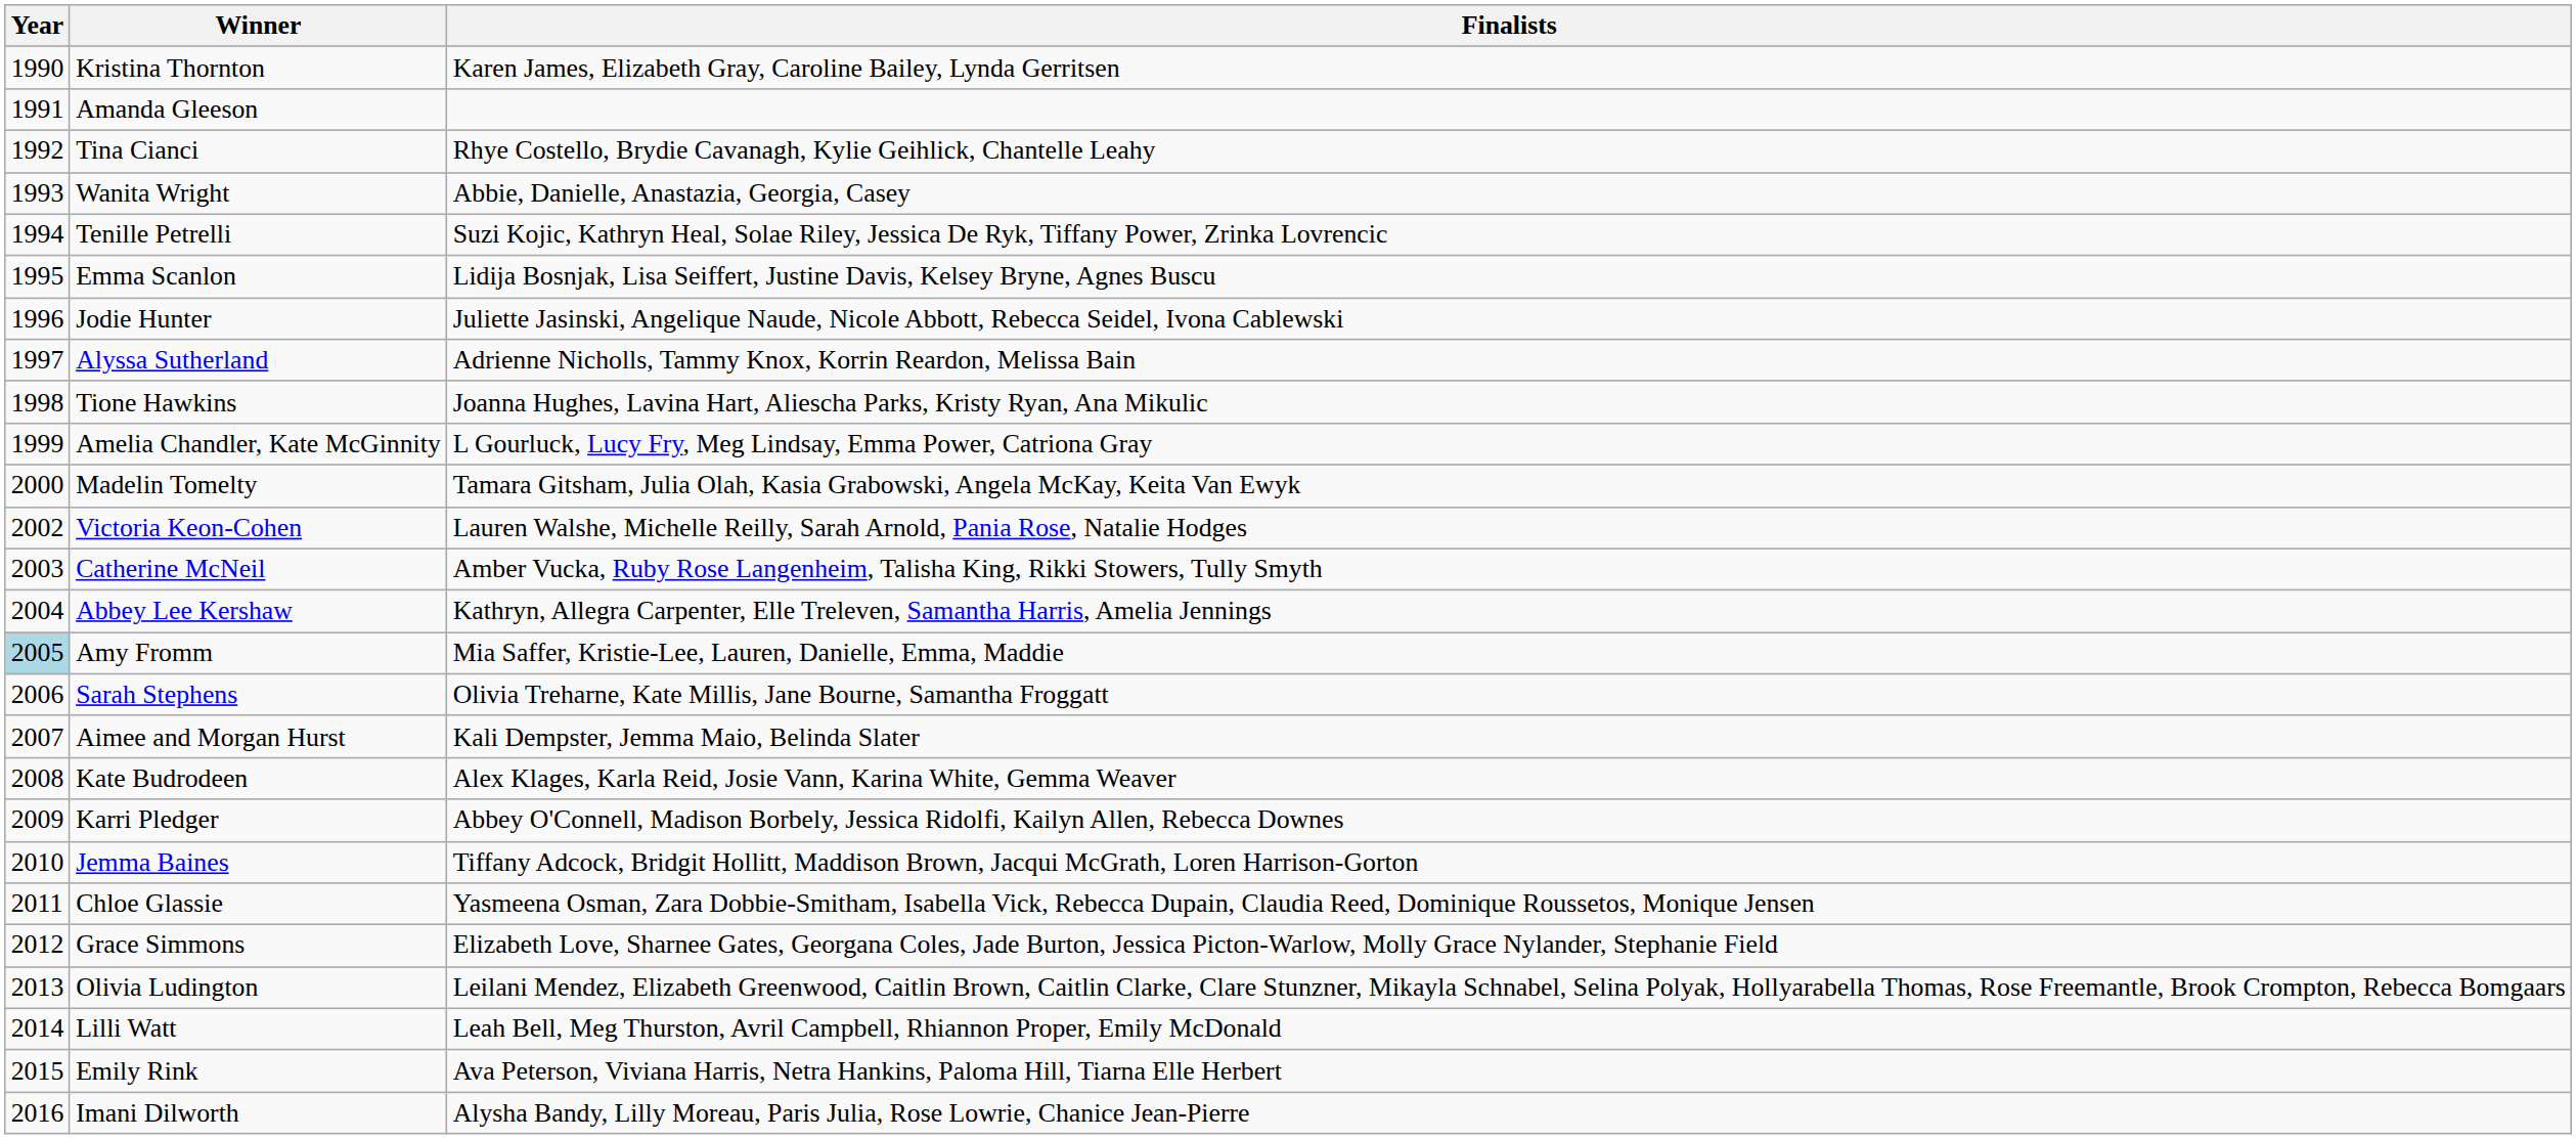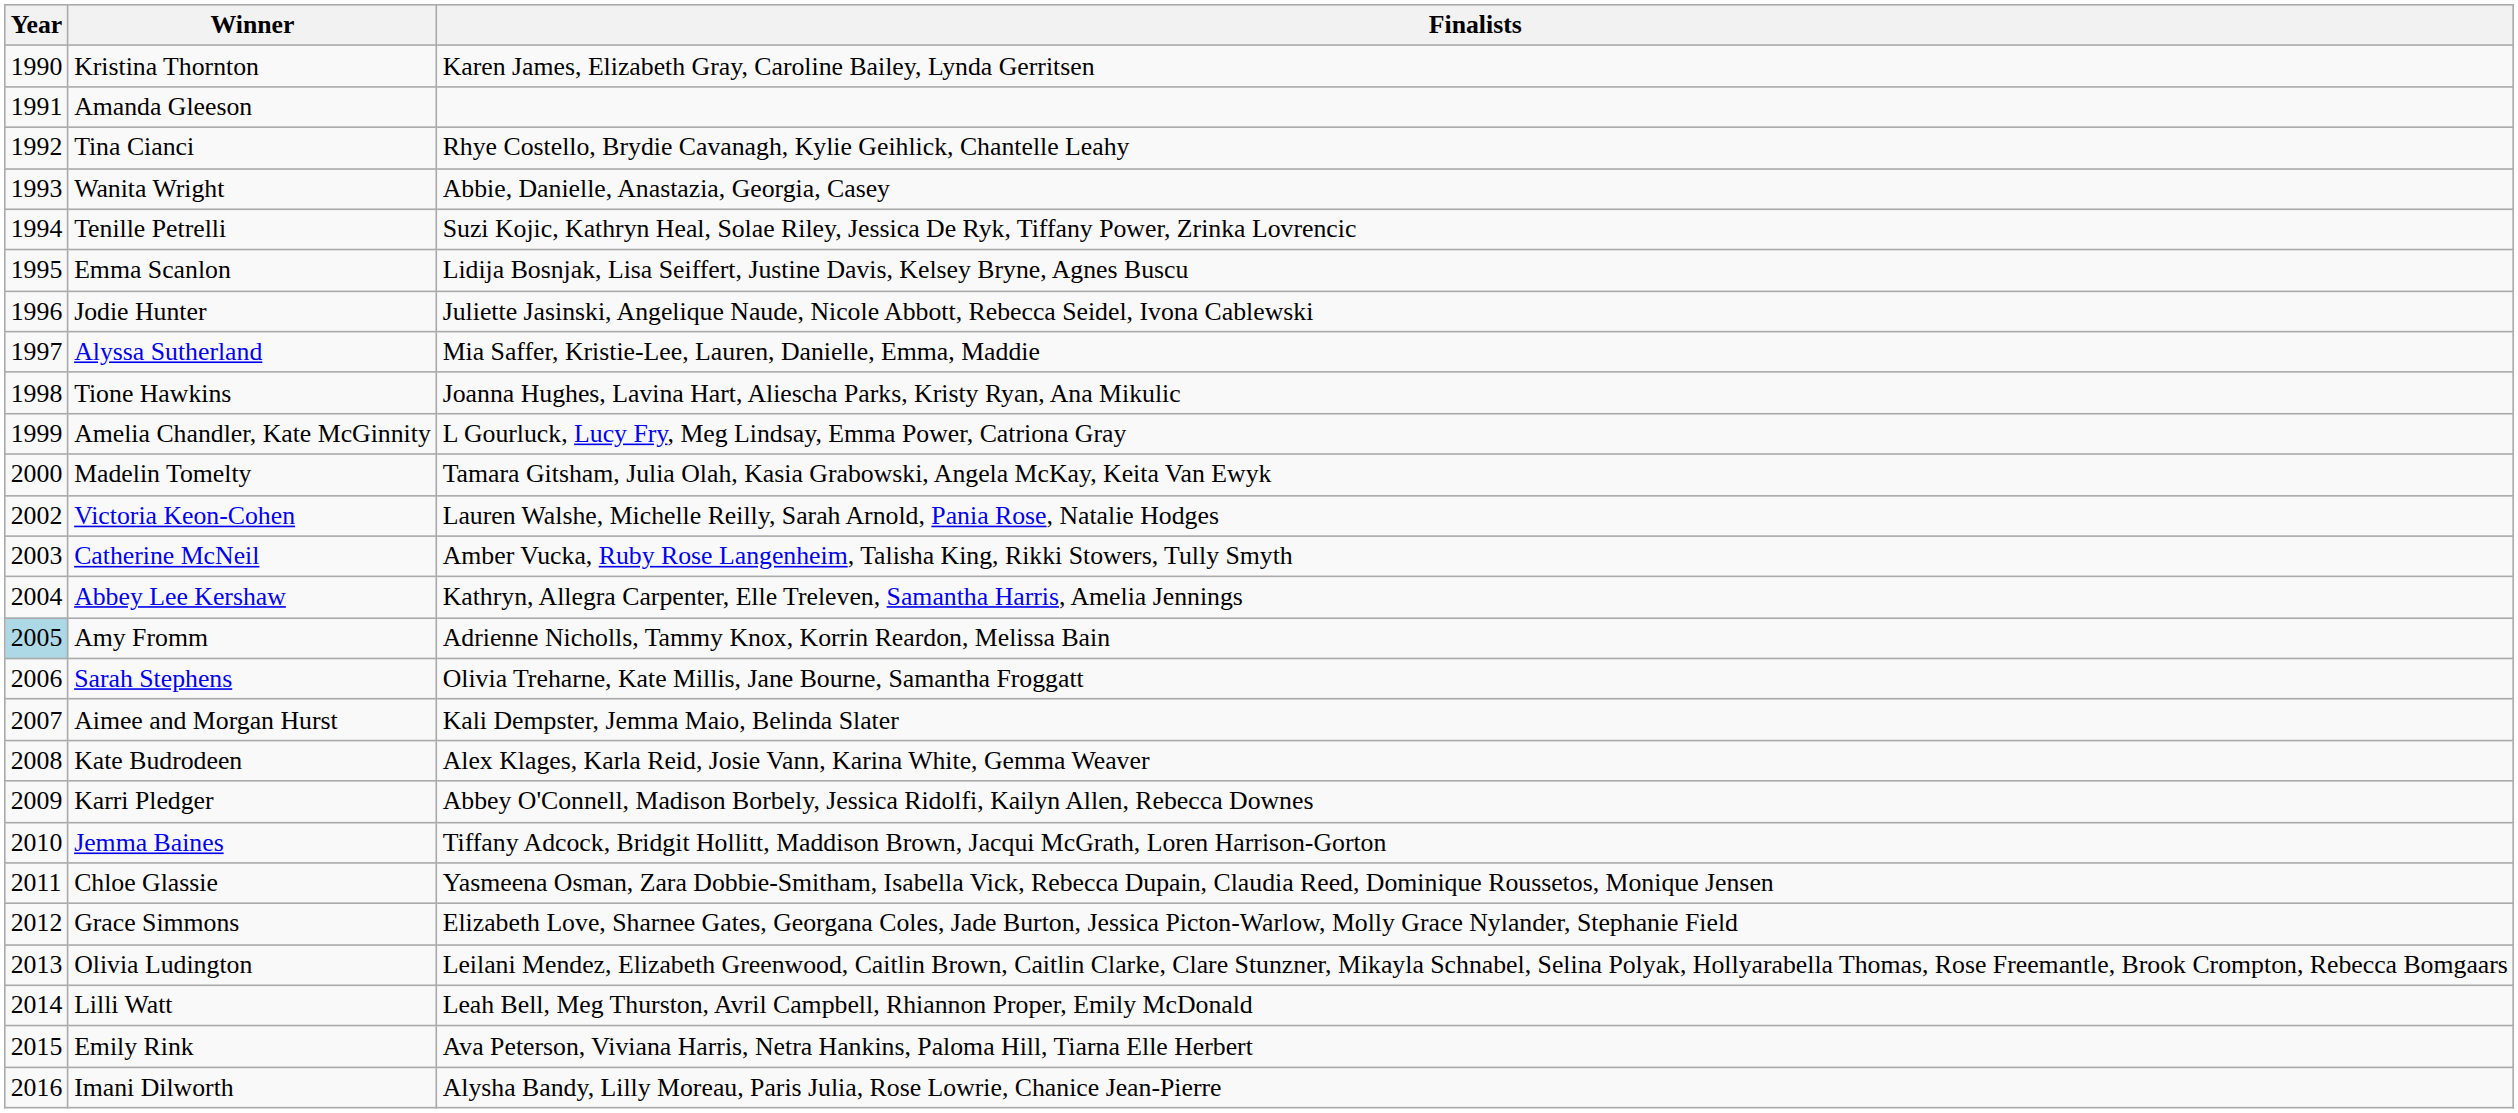 <table class="wikitable" border="1">
 <tr>
 <th>Year</th>
 <th>Winner</th>
 <th>Finalists</th>
 </tr>
 <tr>
 <td>1990</td>
 <td>Kristina Thornton</td>
 <td>Karen James, Elizabeth Gray, Caroline Bailey, Lynda Gerritsen</td>
 </tr>
 <tr>
 <td>1991</td>
 <td>Amanda Gleeson</td>
 </tr>
 <tr>
 <td>1992</td>
 <td>Tina Cianci</td>
 <td>Rhye Costello, Brydie Cavanagh, Kylie Geihlick, Chantelle Leahy</td>
 </tr>
 <tr>
 <td>1993</td>
 <td>Wanita Wright</td>
 <td>Abbie, Danielle, Anastazia, Georgia, Casey</td>
 </tr>
 <tr>
 <td>1994</td>
 <td>Tenille Petrelli</td>
 <td>Suzi Kojic, Kathryn Heal, Solae Riley, Jessica De Ryk, Tiffany Power, Zrinka Lovrencic</td>
 </tr>
 <tr>
 <td>1995</td>
 <td>Emma Scanlon</td>
 <td>Lidija Bosnjak, Lisa Seiffert, Justine Davis, Kelsey Bryne, Agnes Buscu</td>
 </tr>
 <tr>
 <td>1996</td>
 <td>Jodie Hunter</td>
 <td>Juliette Jasinski, Angelique Naude, Nicole Abbott, Rebecca Seidel, Ivona Cablewski</td>
 </tr>
 <tr>
 <td>1997</td>
 <td><a href='#'>Alyssa Sutherland</a></td>
-<td>Adrienne Nicholls, Tammy Knox, Korrin Reardon, Melissa Bain</td>
+<td>Mia Saffer, Kristie-Lee, Lauren, Danielle, Emma, Maddie</td>
 </tr>
 <tr>
 <td>1998</td>
 <td>Tione Hawkins</td>
 <td>Joanna Hughes, Lavina Hart, Aliescha Parks, Kristy Ryan, Ana Mikulic</td>
 </tr>
 <tr>
 <td>1999</td>
 <td>Amelia Chandler, Kate McGinnity</td>
 <td>L Gourluck, <a href='#'>Lucy Fry</a>, Meg Lindsay, Emma Power, Catriona Gray</td>
 </tr>
 <tr>
 <td>2000</td>
 <td>Madelin Tomelty</td>
 <td>Tamara Gitsham, Julia Olah, Kasia Grabowski, Angela McKay, Keita Van Ewyk</td>
 </tr>
 <tr>
 <td>2002</td>
 <td><a href='#'>Victoria Keon-Cohen</a></td>
 <td>Lauren Walshe, Michelle Reilly, Sarah Arnold, <a href='#'>Pania Rose</a>, Natalie Hodges</td>
 </tr>
 <tr>
 <td>2003</td>
 <td><a href='#'>Catherine McNeil</a></td>
 <td>Amber Vucka, <a href='#'>Ruby Rose Langenheim</a>, Talisha King, Rikki Stowers, Tully Smyth</td>
 </tr>
 <tr>
 <td>2004</td>
 <td><a href='#'>Abbey Lee Kershaw</a></td>
 <td>Kathryn, Allegra Carpenter, Elle Treleven, <a href='#'>Samantha Harris</a>, Amelia Jennings</td>
 </tr>
 <tr>
 <td style="background: lightblue;">2005</td>
 <td>Amy Fromm</td>
-<td>Mia Saffer, Kristie-Lee, Lauren, Danielle, Emma, Maddie</td>
+<td>Adrienne Nicholls, Tammy Knox, Korrin Reardon, Melissa Bain</td>
 </tr>
 <tr>
 <td>2006</td>
 <td><a href='#'>Sarah Stephens</a></td>
 <td>Olivia Treharne, Kate Millis, Jane Bourne, Samantha Froggatt</td>
 </tr>
 <tr>
 <td>2007</td>
 <td>Aimee and Morgan Hurst</td>
 <td>Kali Dempster, Jemma Maio, Belinda Slater</td>
 </tr>
 <tr>
 <td>2008</td>
 <td>Kate Budrodeen</td>
 <td>Alex Klages, Karla Reid, Josie Vann, Karina White, Gemma Weaver</td>
 </tr>
 <tr>
 <td>2009</td>
 <td>Karri Pledger</td>
 <td>Abbey O'Connell, Madison Borbely, Jessica Ridolfi, Kailyn Allen, Rebecca Downes</td>
 </tr>
 <tr>
 <td>2010</td>
 <td><a href='#'>Jemma Baines</a></td>
 <td>Tiffany Adcock, Bridgit Hollitt, Maddison Brown, Jacqui McGrath, Loren Harrison-Gorton</td>
 </tr>
 <tr>
 <td>2011</td>
 <td>Chloe Glassie</td>
 <td>Yasmeena Osman, Zara Dobbie-Smitham, Isabella Vick, Rebecca Dupain, Claudia Reed, Dominique Roussetos, Monique Jensen</td>
 </tr>
 <tr>
 <td>2012</td>
 <td>Grace Simmons</td>
 <td>Elizabeth Love, Sharnee Gates, Georgana Coles, Jade Burton, Jessica Picton-Warlow, Molly Grace Nylander, Stephanie Field</td>
 </tr>
 <tr>
 <td>2013</td>
 <td>Olivia Ludington</td>
 <td>Leilani Mendez, Elizabeth Greenwood, Caitlin Brown, Caitlin Clarke, Clare Stunzner, Mikayla Schnabel, Selina Polyak, Hollyarabella Thomas, Rose Freemantle, Brook Crompton, Rebecca Bomgaars</td>
 </tr>
 <tr>
 <td>2014</td>
 <td>Lilli Watt</td>
 <td>Leah Bell, Meg Thurston, Avril Campbell, Rhiannon Proper, Emily McDonald</td>
 </tr>
 <tr>
 <td>2015</td>
 <td>Emily Rink</td>
 <td>Ava Peterson, Viviana Harris, Netra Hankins, Paloma Hill, Tiarna Elle Herbert</td>
 </tr>
 <tr>
 <td>2016</td>
 <td>Imani Dilworth</td>
 <td>Alysha Bandy, Lilly Moreau, Paris Julia, Rose Lowrie, Chanice Jean-Pierre</td>
 </tr>
 </table>
